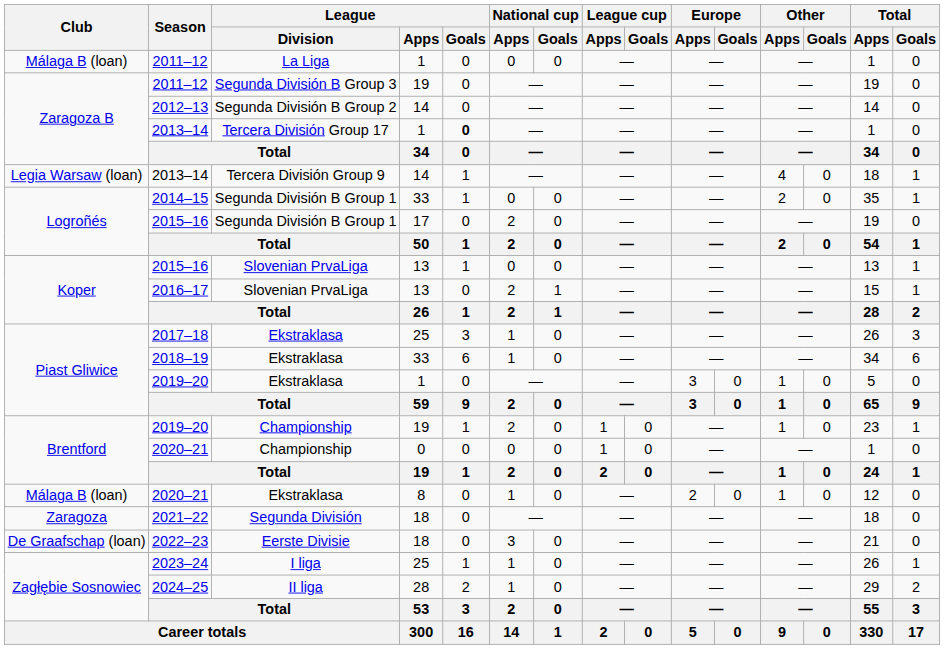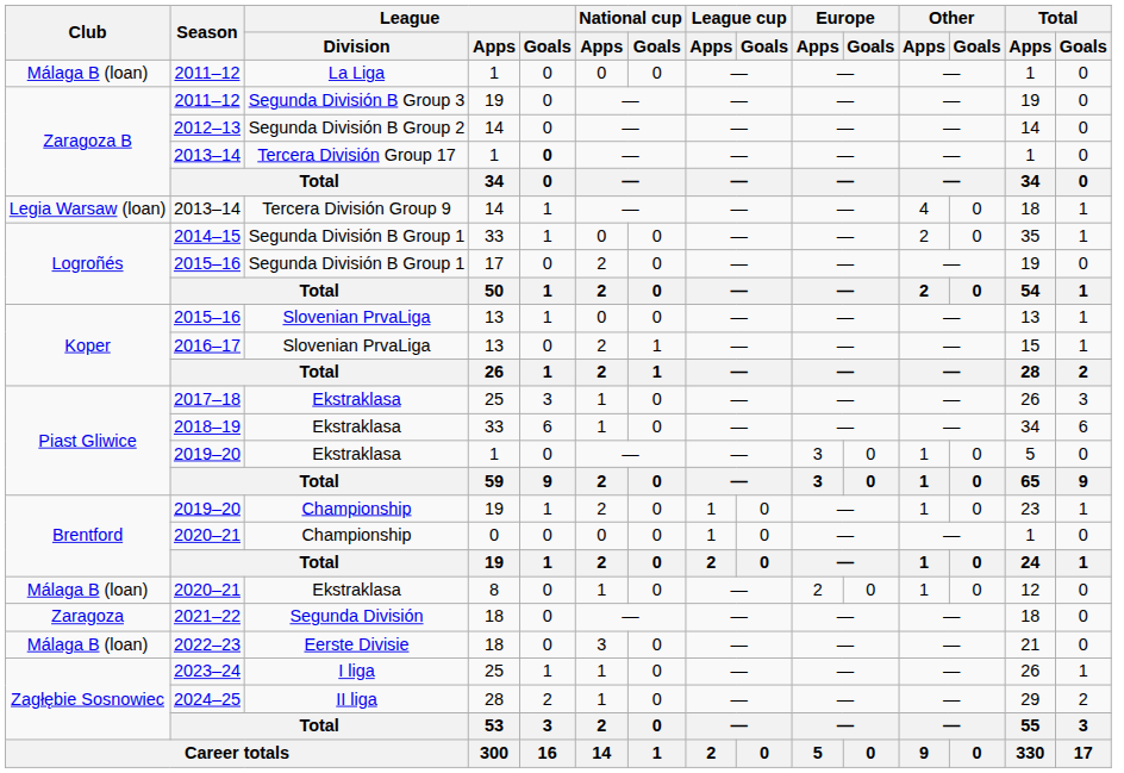 <table class="wikitable" style="text-align:center">
 <tr>
 <th rowspan="2">Club</th>
 <th rowspan="2">Season</th>
 <th colspan="3">League</th>
 <th colspan="2">National cup</th>
 <th colspan="2">League cup</th>
 <th colspan="2">Europe</th>
 <th colspan="2">Other</th>
 <th colspan="2">Total</th>
 </tr>
 <tr>
 <th>Division</th>
 <th>Apps</th>
 <th>Goals</th>
 <th>Apps</th>
 <th>Goals</th>
 <th>Apps</th>
 <th>Goals</th>
 <th>Apps</th>
 <th>Goals</th>
 <th>Apps</th>
 <th>Goals</th>
 <th>Apps</th>
 <th>Goals</th>
 </tr>
 <tr>
 <td><a href='#'>Málaga B</a> (loan)</td>
 <td><a href='#'>2011–12</a></td>
 <td><a href='#'>La Liga</a></td>
 <td>1</td>
 <td>0</td>
 <td>0</td>
 <td>0</td>
 <td colspan="2">—</td>
 <td colspan="2">—</td>
 <td colspan="2">—</td>
 <td>1</td>
 <td>0</td>
 </tr>
 <tr>
 <td rowspan="4"><a href='#'>Zaragoza B</a></td>
 <td><a href='#'>2011–12</a></td>
 <td><a href='#'>Segunda División B</a> Group 3</td>
 <td>19</td>
 <td>0</td>
 <td colspan="2">—</td>
 <td colspan="2">—</td>
 <td colspan="2">—</td>
 <td colspan="2">—</td>
 <td>19</td>
 <td>0</td>
 </tr>
 <tr>
 <td><a href='#'>2012–13</a></td>
 <td>Segunda División B Group 2</td>
 <td>14</td>
 <td>0</td>
 <td colspan="2">—</td>
 <td colspan="2">—</td>
 <td colspan="2">—</td>
 <td colspan="2">—</td>
 <td>14</td>
 <td>0</td>
 </tr>
 <tr>
 <td><a href='#'>2013–14</a></td>
 <td><a href='#'>Tercera División</a> Group 17</td>
 <td>1</td>
 <td><strong>0</strong></td>
 <td colspan="2">—</td>
 <td colspan="2">—</td>
 <td colspan="2">—</td>
 <td colspan="2">—</td>
 <td>1</td>
 <td>0</td>
 </tr>
 <tr>
 <th colspan="2">Total</th>
 <th>34</th>
 <th>0</th>
 <th colspan="2">—</th>
 <th colspan="2">—</th>
 <th colspan="2">—</th>
 <th colspan="2">—</th>
 <th>34</th>
 <th>0</th>
 </tr>
 <tr>
 <td><a href='#'>Legia Warsaw</a> (loan)</td>
 <td>2013–14</td>
 <td>Tercera División Group 9</td>
 <td>14</td>
 <td>1</td>
 <td colspan="2">—</td>
 <td colspan="2">—</td>
 <td colspan="2">—</td>
 <td>4</td>
 <td>0</td>
 <td>18</td>
 <td>1</td>
 </tr>
 <tr>
 <td rowspan="3"><a href='#'>Logroñés</a></td>
 <td><a href='#'>2014–15</a></td>
 <td>Segunda División B Group 1</td>
 <td>33</td>
 <td>1</td>
 <td>0</td>
 <td>0</td>
 <td colspan="2">—</td>
 <td colspan="2">—</td>
 <td>2</td>
 <td>0</td>
 <td>35</td>
 <td>1</td>
 </tr>
 <tr>
 <td><a href='#'>2015–16</a></td>
 <td>Segunda División B Group 1</td>
 <td>17</td>
 <td>0</td>
 <td>2</td>
 <td>0</td>
 <td colspan="2">—</td>
 <td colspan="2">—</td>
 <td colspan="2">—</td>
 <td>19</td>
 <td>0</td>
 </tr>
 <tr>
 <th colspan="2">Total</th>
 <th>50</th>
 <th>1</th>
 <th>2</th>
 <th>0</th>
 <th colspan="2">—</th>
 <th colspan="2">—</th>
 <th>2</th>
 <th>0</th>
 <th>54</th>
 <th>1</th>
 </tr>
 <tr>
 <td rowspan="3"><a href='#'>Koper</a></td>
 <td><a href='#'>2015–16</a></td>
 <td><a href='#'>Slovenian PrvaLiga</a></td>
 <td>13</td>
 <td>1</td>
 <td>0</td>
 <td>0</td>
 <td colspan="2">—</td>
 <td colspan="2">—</td>
 <td colspan="2">—</td>
 <td>13</td>
 <td>1</td>
 </tr>
 <tr>
 <td><a href='#'>2016–17</a></td>
 <td>Slovenian PrvaLiga</td>
 <td>13</td>
 <td>0</td>
 <td>2</td>
 <td>1</td>
 <td colspan="2">—</td>
 <td colspan="2">—</td>
 <td colspan="2">—</td>
 <td>15</td>
 <td>1</td>
 </tr>
 <tr>
 <th colspan="2">Total</th>
 <th>26</th>
 <th>1</th>
 <th>2</th>
 <th>1</th>
 <th colspan="2">—</th>
 <th colspan="2">—</th>
 <th colspan="2">—</th>
 <th>28</th>
 <th>2</th>
 </tr>
 <tr>
 <td rowspan="4"><a href='#'>Piast Gliwice</a></td>
 <td><a href='#'>2017–18</a></td>
 <td><a href='#'>Ekstraklasa</a></td>
 <td>25</td>
 <td>3</td>
 <td>1</td>
 <td>0</td>
 <td colspan="2">—</td>
 <td colspan="2">—</td>
 <td colspan="2">—</td>
 <td>26</td>
 <td>3</td>
 </tr>
 <tr>
 <td><a href='#'>2018–19</a></td>
 <td>Ekstraklasa</td>
 <td>33</td>
 <td>6</td>
 <td>1</td>
 <td>0</td>
 <td colspan="2">—</td>
 <td colspan="2">—</td>
 <td colspan="2">—</td>
 <td>34</td>
 <td>6</td>
 </tr>
 <tr>
 <td><a href='#'>2019–20</a></td>
 <td>Ekstraklasa</td>
 <td>1</td>
 <td>0</td>
 <td colspan="2">—</td>
 <td colspan="2">—</td>
 <td>3</td>
 <td>0</td>
 <td>1</td>
 <td>0</td>
 <td>5</td>
 <td>0</td>
 </tr>
 <tr>
 <th colspan="2">Total</th>
 <th>59</th>
 <th>9</th>
 <th>2</th>
 <th>0</th>
 <th colspan="2">—</th>
 <th>3</th>
 <th>0</th>
 <th>1</th>
 <th>0</th>
 <th>65</th>
 <th>9</th>
 </tr>
 <tr>
 <td rowspan="3"><a href='#'>Brentford</a></td>
 <td><a href='#'>2019–20</a></td>
 <td><a href='#'>Championship</a></td>
 <td>19</td>
 <td>1</td>
 <td>2</td>
 <td>0</td>
 <td>1</td>
 <td>0</td>
 <td colspan="2">—</td>
 <td>1</td>
 <td>0</td>
 <td>23</td>
 <td>1</td>
 </tr>
 <tr>
 <td><a href='#'>2020–21</a></td>
 <td>Championship</td>
 <td>0</td>
 <td>0</td>
 <td>0</td>
 <td>0</td>
 <td>1</td>
 <td>0</td>
 <td colspan="2">—</td>
 <td colspan="2">—</td>
 <td>1</td>
 <td>0</td>
 </tr>
 <tr>
 <th colspan="2">Total</th>
 <th>19</th>
 <th>1</th>
 <th>2</th>
 <th>0</th>
 <th>2</th>
 <th>0</th>
 <th colspan="2">—</th>
 <th>1</th>
 <th>0</th>
 <th>24</th>
 <th>1</th>
 </tr>
 <tr>
 <td><a href='#'>Málaga B</a> (loan)</td>
 <td><a href='#'>2020–21</a></td>
 <td>Ekstraklasa</td>
 <td>8</td>
 <td>0</td>
 <td>1</td>
 <td>0</td>
 <td colspan="2">—</td>
 <td>2</td>
 <td>0</td>
 <td>1</td>
 <td>0</td>
 <td>12</td>
 <td>0</td>
 </tr>
 <tr>
 <td><a href='#'>Zaragoza</a></td>
 <td><a href='#'>2021–22</a></td>
 <td><a href='#'>Segunda División</a></td>
 <td>18</td>
 <td>0</td>
 <td colspan="2">—</td>
 <td colspan="2">—</td>
 <td colspan="2">—</td>
 <td colspan="2">—</td>
 <td>18</td>
 <td>0</td>
 </tr>
 <tr>
-<td><a href='#'>De Graafschap</a> (loan)</td>
+<td><a href='#'>Málaga B</a> (loan)</td>
 <td><a href='#'>2022–23</a></td>
 <td><a href='#'>Eerste Divisie</a></td>
 <td>18</td>
 <td>0</td>
 <td>3</td>
 <td>0</td>
 <td colspan="2">—</td>
 <td colspan="2">—</td>
 <td colspan="2">—</td>
 <td>21</td>
 <td>0</td>
 </tr>
 <tr>
 <td rowspan="3"><a href='#'>Zagłębie Sosnowiec</a></td>
 <td><a href='#'>2023–24</a></td>
 <td><a href='#'>I liga</a></td>
 <td>25</td>
 <td>1</td>
 <td>1</td>
 <td>0</td>
 <td colspan="2">—</td>
 <td colspan="2">—</td>
 <td colspan="2">—</td>
 <td>26</td>
 <td>1</td>
 </tr>
 <tr>
 <td><a href='#'>2024–25</a></td>
 <td><a href='#'>II liga</a></td>
 <td>28</td>
 <td>2</td>
 <td>1</td>
 <td>0</td>
 <td colspan="2">—</td>
 <td colspan="2">—</td>
 <td colspan="2">—</td>
 <td>29</td>
 <td>2</td>
 </tr>
 <tr>
 <th colspan="2">Total</th>
 <th>53</th>
 <th>3</th>
 <th>2</th>
 <th>0</th>
 <th colspan="2">—</th>
 <th colspan="2">—</th>
 <th colspan="2">—</th>
 <th>55</th>
 <th>3</th>
 </tr>
 <tr>
 <th colspan="3">Career totals</th>
 <th>300</th>
 <th>16</th>
 <th>14</th>
 <th>1</th>
 <th>2</th>
 <th>0</th>
 <th>5</th>
 <th>0</th>
 <th>9</th>
 <th>0</th>
 <th>330</th>
 <th>17</th>
 </tr>
 </table>
